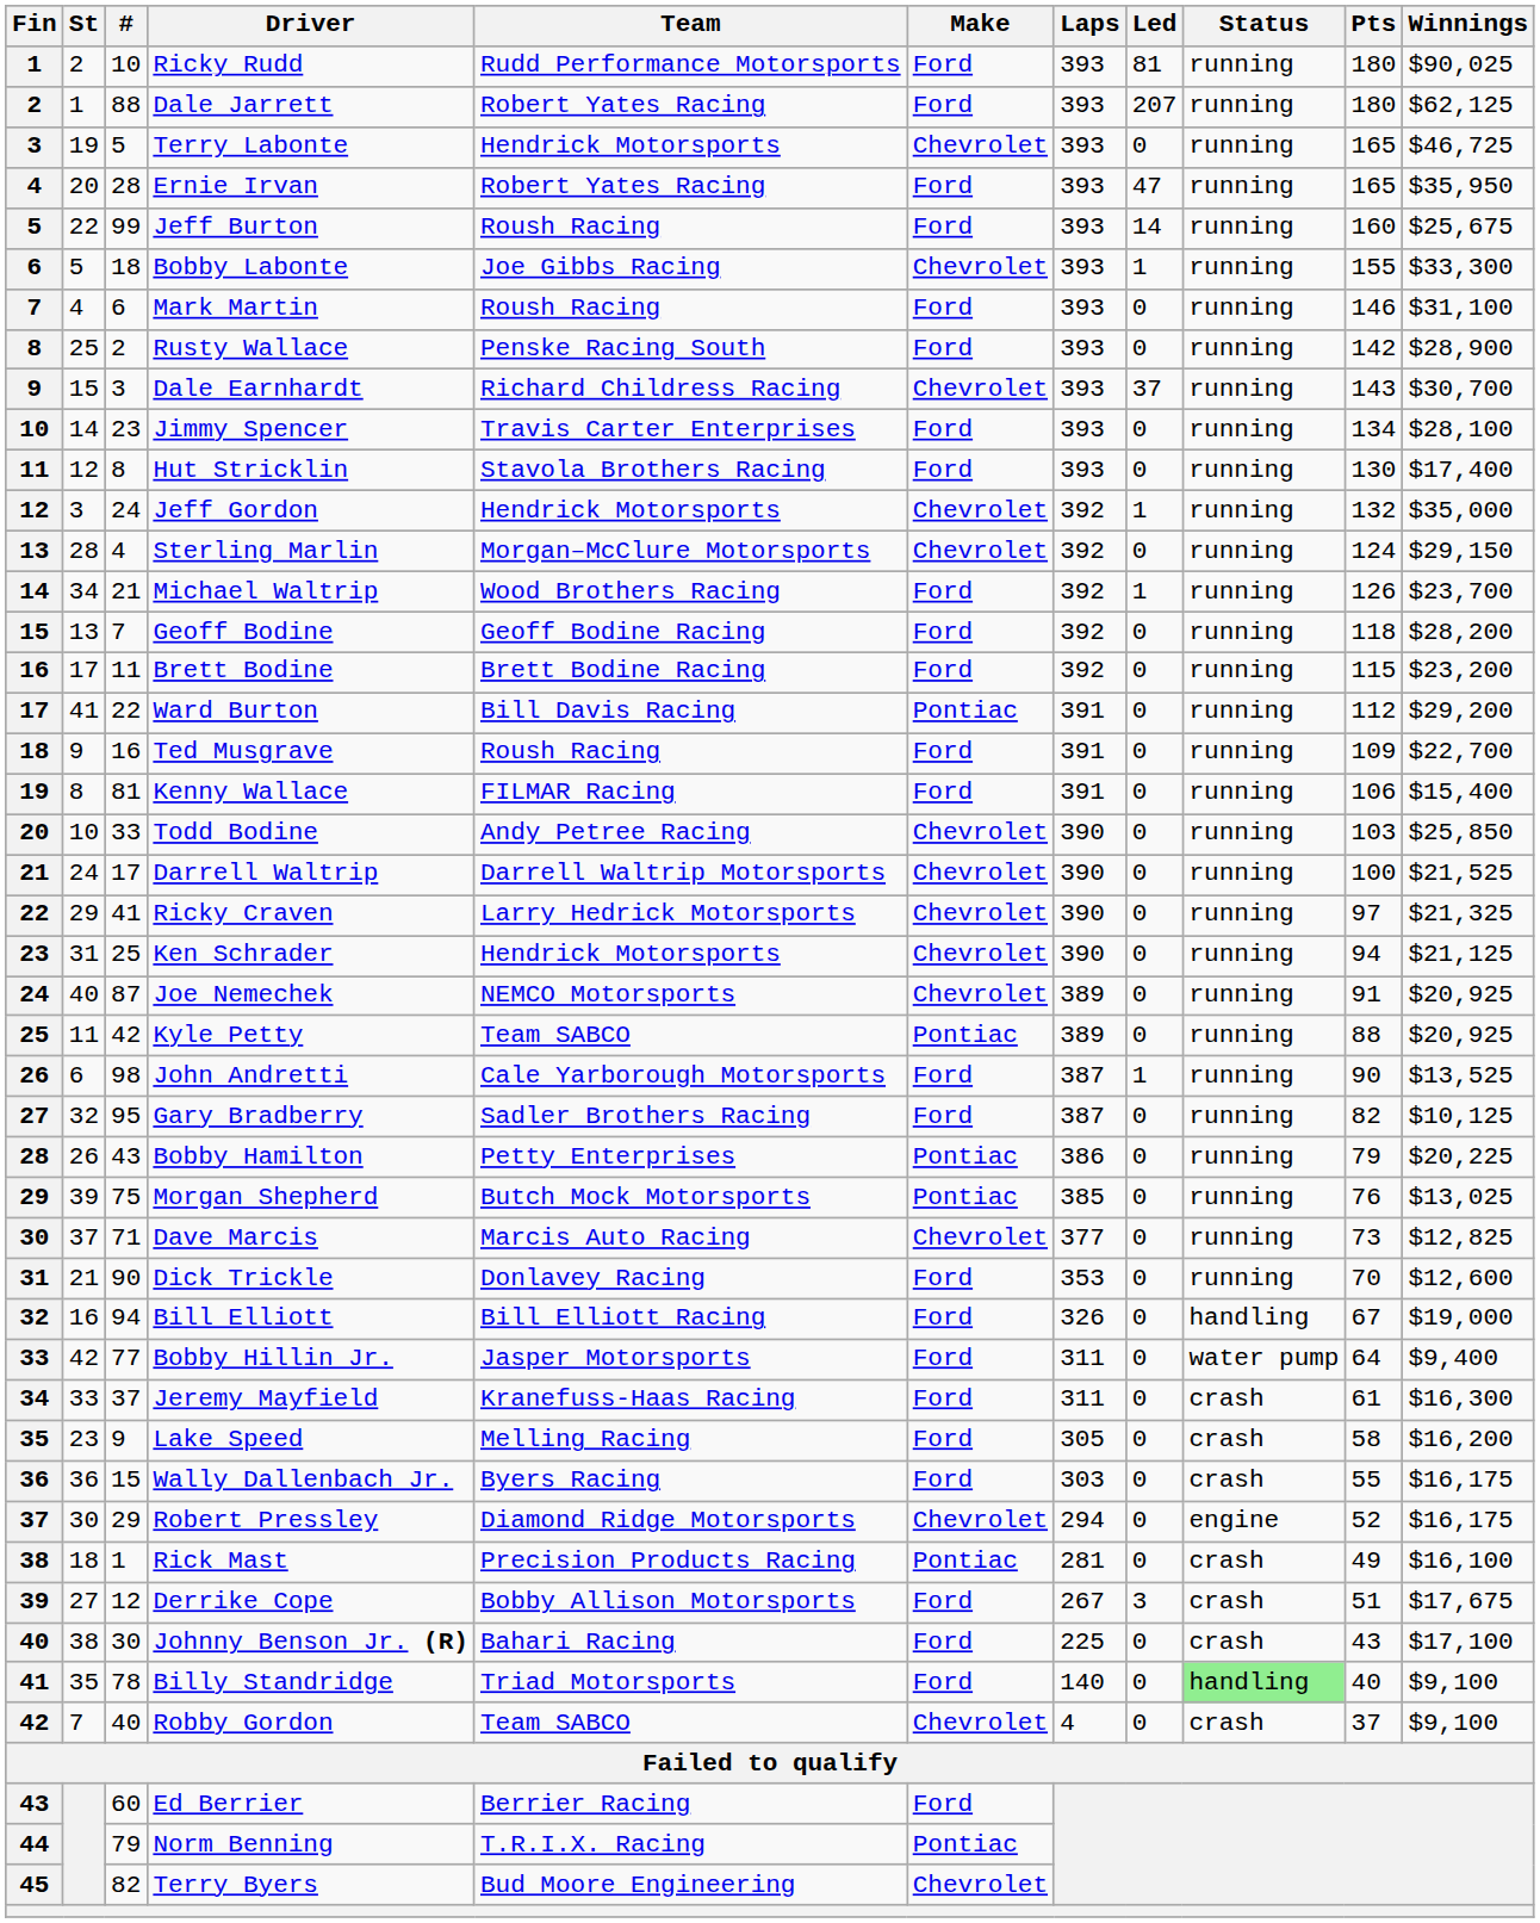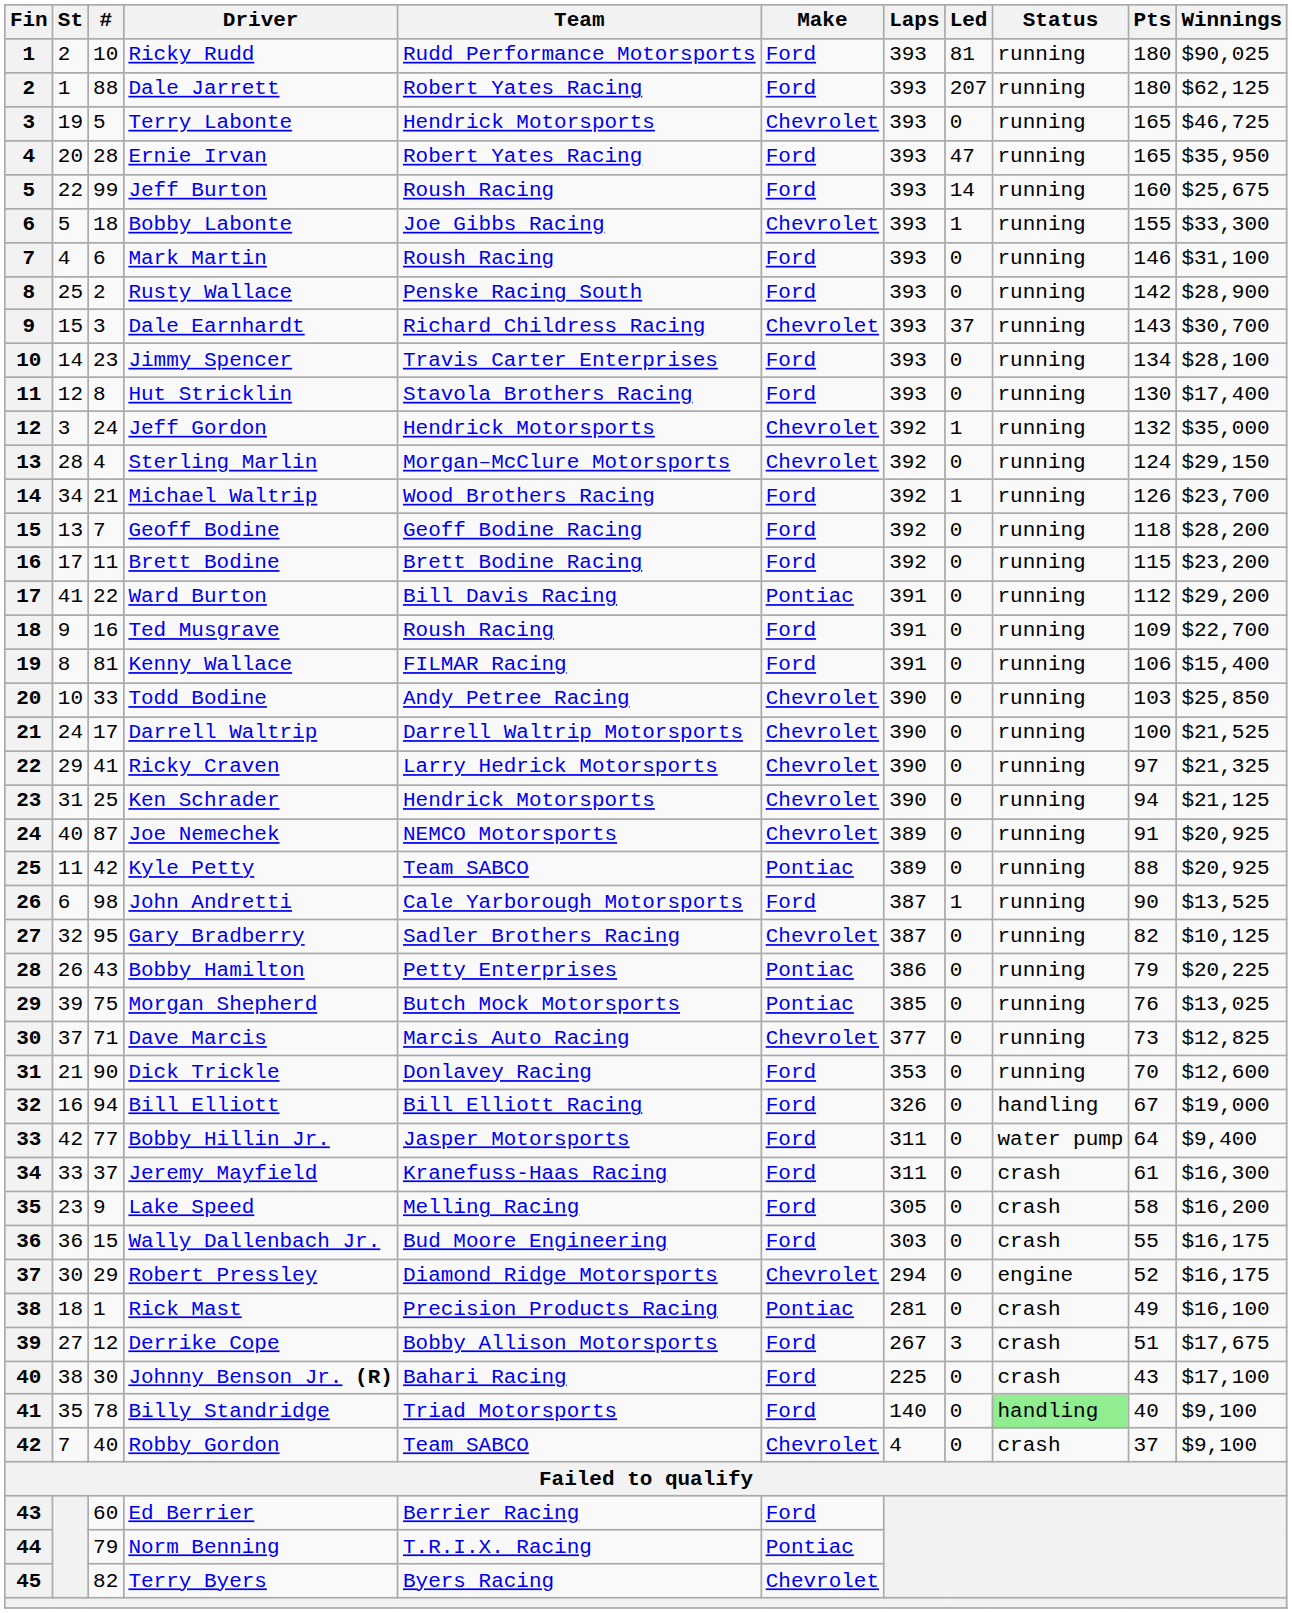 <table class="wikitable" style="font-size:95%">
 <tr>
 <th>Fin</th>
 <th>St</th>
 <th>#</th>
 <th>Driver</th>
 <th>Team</th>
 <th>Make</th>
 <th>Laps</th>
 <th>Led</th>
 <th>Status</th>
 <th>Pts</th>
 <th>Winnings</th>
 </tr>
 <tr>
 <th>1</th>
 <td>2</td>
 <td>10</td>
 <td><a href='#'>Ricky Rudd</a></td>
 <td><a href='#'>Rudd Performance Motorsports</a></td>
 <td><a href='#'>Ford</a></td>
 <td>393</td>
 <td>81</td>
 <td>running</td>
 <td>180</td>
 <td>$90,025</td>
 </tr>
 <tr>
 <th>2</th>
 <td>1</td>
 <td>88</td>
 <td><a href='#'>Dale Jarrett</a></td>
 <td><a href='#'>Robert Yates Racing</a></td>
 <td><a href='#'>Ford</a></td>
 <td>393</td>
 <td>207</td>
 <td>running</td>
 <td>180</td>
 <td>$62,125</td>
 </tr>
 <tr>
 <th>3</th>
 <td>19</td>
 <td>5</td>
 <td><a href='#'>Terry Labonte</a></td>
 <td><a href='#'>Hendrick Motorsports</a></td>
 <td><a href='#'>Chevrolet</a></td>
 <td>393</td>
 <td>0</td>
 <td>running</td>
 <td>165</td>
 <td>$46,725</td>
 </tr>
 <tr>
 <th>4</th>
 <td>20</td>
 <td>28</td>
 <td><a href='#'>Ernie Irvan</a></td>
 <td><a href='#'>Robert Yates Racing</a></td>
 <td><a href='#'>Ford</a></td>
 <td>393</td>
 <td>47</td>
 <td>running</td>
 <td>165</td>
 <td>$35,950</td>
 </tr>
 <tr>
 <th>5</th>
 <td>22</td>
 <td>99</td>
 <td><a href='#'>Jeff Burton</a></td>
 <td><a href='#'>Roush Racing</a></td>
 <td><a href='#'>Ford</a></td>
 <td>393</td>
 <td>14</td>
 <td>running</td>
 <td>160</td>
 <td>$25,675</td>
 </tr>
 <tr>
 <th>6</th>
 <td>5</td>
 <td>18</td>
 <td><a href='#'>Bobby Labonte</a></td>
 <td><a href='#'>Joe Gibbs Racing</a></td>
 <td><a href='#'>Chevrolet</a></td>
 <td>393</td>
 <td>1</td>
 <td>running</td>
 <td>155</td>
 <td>$33,300</td>
 </tr>
 <tr>
 <th>7</th>
 <td>4</td>
 <td>6</td>
 <td><a href='#'>Mark Martin</a></td>
 <td><a href='#'>Roush Racing</a></td>
 <td><a href='#'>Ford</a></td>
 <td>393</td>
 <td>0</td>
 <td>running</td>
 <td>146</td>
 <td>$31,100</td>
 </tr>
 <tr>
 <th>8</th>
 <td>25</td>
 <td>2</td>
 <td><a href='#'>Rusty Wallace</a></td>
 <td><a href='#'>Penske Racing South</a></td>
 <td><a href='#'>Ford</a></td>
 <td>393</td>
 <td>0</td>
 <td>running</td>
 <td>142</td>
 <td>$28,900</td>
 </tr>
 <tr>
 <th>9</th>
 <td>15</td>
 <td>3</td>
 <td><a href='#'>Dale Earnhardt</a></td>
 <td><a href='#'>Richard Childress Racing</a></td>
 <td><a href='#'>Chevrolet</a></td>
 <td>393</td>
 <td>37</td>
 <td>running</td>
 <td>143</td>
 <td>$30,700</td>
 </tr>
 <tr>
 <th>10</th>
 <td>14</td>
 <td>23</td>
 <td><a href='#'>Jimmy Spencer</a></td>
 <td><a href='#'>Travis Carter Enterprises</a></td>
 <td><a href='#'>Ford</a></td>
 <td>393</td>
 <td>0</td>
 <td>running</td>
 <td>134</td>
 <td>$28,100</td>
 </tr>
 <tr>
 <th>11</th>
 <td>12</td>
 <td>8</td>
 <td><a href='#'>Hut Stricklin</a></td>
 <td><a href='#'>Stavola Brothers Racing</a></td>
 <td><a href='#'>Ford</a></td>
 <td>393</td>
 <td>0</td>
 <td>running</td>
 <td>130</td>
 <td>$17,400</td>
 </tr>
 <tr>
 <th>12</th>
 <td>3</td>
 <td>24</td>
 <td><a href='#'>Jeff Gordon</a></td>
 <td><a href='#'>Hendrick Motorsports</a></td>
 <td><a href='#'>Chevrolet</a></td>
 <td>392</td>
 <td>1</td>
 <td>running</td>
 <td>132</td>
 <td>$35,000</td>
 </tr>
 <tr>
 <th>13</th>
 <td>28</td>
 <td>4</td>
 <td><a href='#'>Sterling Marlin</a></td>
 <td><a href='#'>Morgan–McClure Motorsports</a></td>
 <td><a href='#'>Chevrolet</a></td>
 <td>392</td>
 <td>0</td>
 <td>running</td>
 <td>124</td>
 <td>$29,150</td>
 </tr>
 <tr>
 <th>14</th>
 <td>34</td>
 <td>21</td>
 <td><a href='#'>Michael Waltrip</a></td>
 <td><a href='#'>Wood Brothers Racing</a></td>
 <td><a href='#'>Ford</a></td>
 <td>392</td>
 <td>1</td>
 <td>running</td>
 <td>126</td>
 <td>$23,700</td>
 </tr>
 <tr>
 <th>15</th>
 <td>13</td>
 <td>7</td>
 <td><a href='#'>Geoff Bodine</a></td>
 <td><a href='#'>Geoff Bodine Racing</a></td>
 <td><a href='#'>Ford</a></td>
 <td>392</td>
 <td>0</td>
 <td>running</td>
 <td>118</td>
 <td>$28,200</td>
 </tr>
 <tr>
 <th>16</th>
 <td>17</td>
 <td>11</td>
 <td><a href='#'>Brett Bodine</a></td>
 <td><a href='#'>Brett Bodine Racing</a></td>
 <td><a href='#'>Ford</a></td>
 <td>392</td>
 <td>0</td>
 <td>running</td>
 <td>115</td>
 <td>$23,200</td>
 </tr>
 <tr>
 <th>17</th>
 <td>41</td>
 <td>22</td>
 <td><a href='#'>Ward Burton</a></td>
 <td><a href='#'>Bill Davis Racing</a></td>
 <td><a href='#'>Pontiac</a></td>
 <td>391</td>
 <td>0</td>
 <td>running</td>
 <td>112</td>
 <td>$29,200</td>
 </tr>
 <tr>
 <th>18</th>
 <td>9</td>
 <td>16</td>
 <td><a href='#'>Ted Musgrave</a></td>
 <td><a href='#'>Roush Racing</a></td>
 <td><a href='#'>Ford</a></td>
 <td>391</td>
 <td>0</td>
 <td>running</td>
 <td>109</td>
 <td>$22,700</td>
 </tr>
 <tr>
 <th>19</th>
 <td>8</td>
 <td>81</td>
 <td><a href='#'>Kenny Wallace</a></td>
 <td><a href='#'>FILMAR Racing</a></td>
 <td><a href='#'>Ford</a></td>
 <td>391</td>
 <td>0</td>
 <td>running</td>
 <td>106</td>
 <td>$15,400</td>
 </tr>
 <tr>
 <th>20</th>
 <td>10</td>
 <td>33</td>
 <td><a href='#'>Todd Bodine</a></td>
 <td><a href='#'>Andy Petree Racing</a></td>
 <td><a href='#'>Chevrolet</a></td>
 <td>390</td>
 <td>0</td>
 <td>running</td>
 <td>103</td>
 <td>$25,850</td>
 </tr>
 <tr>
 <th>21</th>
 <td>24</td>
 <td>17</td>
 <td><a href='#'>Darrell Waltrip</a></td>
 <td><a href='#'>Darrell Waltrip Motorsports</a></td>
 <td><a href='#'>Chevrolet</a></td>
 <td>390</td>
 <td>0</td>
 <td>running</td>
 <td>100</td>
 <td>$21,525</td>
 </tr>
 <tr>
 <th>22</th>
 <td>29</td>
 <td>41</td>
 <td><a href='#'>Ricky Craven</a></td>
 <td><a href='#'>Larry Hedrick Motorsports</a></td>
 <td><a href='#'>Chevrolet</a></td>
 <td>390</td>
 <td>0</td>
 <td>running</td>
 <td>97</td>
 <td>$21,325</td>
 </tr>
 <tr>
 <th>23</th>
 <td>31</td>
 <td>25</td>
 <td><a href='#'>Ken Schrader</a></td>
 <td><a href='#'>Hendrick Motorsports</a></td>
 <td><a href='#'>Chevrolet</a></td>
 <td>390</td>
 <td>0</td>
 <td>running</td>
 <td>94</td>
 <td>$21,125</td>
 </tr>
 <tr>
 <th>24</th>
 <td>40</td>
 <td>87</td>
 <td><a href='#'>Joe Nemechek</a></td>
 <td><a href='#'>NEMCO Motorsports</a></td>
 <td><a href='#'>Chevrolet</a></td>
 <td>389</td>
 <td>0</td>
 <td>running</td>
 <td>91</td>
 <td>$20,925</td>
 </tr>
 <tr>
 <th>25</th>
 <td>11</td>
 <td>42</td>
 <td><a href='#'>Kyle Petty</a></td>
 <td><a href='#'>Team SABCO</a></td>
 <td><a href='#'>Pontiac</a></td>
 <td>389</td>
 <td>0</td>
 <td>running</td>
 <td>88</td>
 <td>$20,925</td>
 </tr>
 <tr>
 <th>26</th>
 <td>6</td>
 <td>98</td>
 <td><a href='#'>John Andretti</a></td>
 <td><a href='#'>Cale Yarborough Motorsports</a></td>
 <td><a href='#'>Ford</a></td>
 <td>387</td>
 <td>1</td>
 <td>running</td>
 <td>90</td>
 <td>$13,525</td>
 </tr>
 <tr>
 <th>27</th>
 <td>32</td>
 <td>95</td>
 <td><a href='#'>Gary Bradberry</a></td>
 <td><a href='#'>Sadler Brothers Racing</a></td>
-<td><a href='#'>Ford</a></td>
+<td><a href='#'>Chevrolet</a></td>
 <td>387</td>
 <td>0</td>
 <td>running</td>
 <td>82</td>
 <td>$10,125</td>
 </tr>
 <tr>
 <th>28</th>
 <td>26</td>
 <td>43</td>
 <td><a href='#'>Bobby Hamilton</a></td>
 <td><a href='#'>Petty Enterprises</a></td>
 <td><a href='#'>Pontiac</a></td>
 <td>386</td>
 <td>0</td>
 <td>running</td>
 <td>79</td>
 <td>$20,225</td>
 </tr>
 <tr>
 <th>29</th>
 <td>39</td>
 <td>75</td>
 <td><a href='#'>Morgan Shepherd</a></td>
 <td><a href='#'>Butch Mock Motorsports</a></td>
 <td><a href='#'>Pontiac</a></td>
 <td>385</td>
 <td>0</td>
 <td>running</td>
 <td>76</td>
 <td>$13,025</td>
 </tr>
 <tr>
 <th>30</th>
 <td>37</td>
 <td>71</td>
 <td><a href='#'>Dave Marcis</a></td>
 <td><a href='#'>Marcis Auto Racing</a></td>
 <td><a href='#'>Chevrolet</a></td>
 <td>377</td>
 <td>0</td>
 <td>running</td>
 <td>73</td>
 <td>$12,825</td>
 </tr>
 <tr>
 <th>31</th>
 <td>21</td>
 <td>90</td>
 <td><a href='#'>Dick Trickle</a></td>
 <td><a href='#'>Donlavey Racing</a></td>
 <td><a href='#'>Ford</a></td>
 <td>353</td>
 <td>0</td>
 <td>running</td>
 <td>70</td>
 <td>$12,600</td>
 </tr>
 <tr>
 <th>32</th>
 <td>16</td>
 <td>94</td>
 <td><a href='#'>Bill Elliott</a></td>
 <td><a href='#'>Bill Elliott Racing</a></td>
 <td><a href='#'>Ford</a></td>
 <td>326</td>
 <td>0</td>
 <td>handling</td>
 <td>67</td>
 <td>$19,000</td>
 </tr>
 <tr>
 <th>33</th>
 <td>42</td>
 <td>77</td>
 <td><a href='#'>Bobby Hillin Jr.</a></td>
 <td><a href='#'>Jasper Motorsports</a></td>
 <td><a href='#'>Ford</a></td>
 <td>311</td>
 <td>0</td>
 <td>water pump</td>
 <td>64</td>
 <td>$9,400</td>
 </tr>
 <tr>
 <th>34</th>
 <td>33</td>
 <td>37</td>
 <td><a href='#'>Jeremy Mayfield</a></td>
 <td><a href='#'>Kranefuss-Haas Racing</a></td>
 <td><a href='#'>Ford</a></td>
 <td>311</td>
 <td>0</td>
 <td>crash</td>
 <td>61</td>
 <td>$16,300</td>
 </tr>
 <tr>
 <th>35</th>
 <td>23</td>
 <td>9</td>
 <td><a href='#'>Lake Speed</a></td>
 <td><a href='#'>Melling Racing</a></td>
 <td><a href='#'>Ford</a></td>
 <td>305</td>
 <td>0</td>
 <td>crash</td>
 <td>58</td>
 <td>$16,200</td>
 </tr>
 <tr>
 <th>36</th>
 <td>36</td>
 <td>15</td>
 <td><a href='#'>Wally Dallenbach Jr.</a></td>
-<td><a href='#'>Byers Racing</a></td>
+<td><a href='#'>Bud Moore Engineering</a></td>
 <td><a href='#'>Ford</a></td>
 <td>303</td>
 <td>0</td>
 <td>crash</td>
 <td>55</td>
 <td>$16,175</td>
 </tr>
 <tr>
 <th>37</th>
 <td>30</td>
 <td>29</td>
 <td><a href='#'>Robert Pressley</a></td>
 <td><a href='#'>Diamond Ridge Motorsports</a></td>
 <td><a href='#'>Chevrolet</a></td>
 <td>294</td>
 <td>0</td>
 <td>engine</td>
 <td>52</td>
 <td>$16,175</td>
 </tr>
 <tr>
 <th>38</th>
 <td>18</td>
 <td>1</td>
 <td><a href='#'>Rick Mast</a></td>
 <td><a href='#'>Precision Products Racing</a></td>
 <td><a href='#'>Pontiac</a></td>
 <td>281</td>
 <td>0</td>
 <td>crash</td>
 <td>49</td>
 <td>$16,100</td>
 </tr>
 <tr>
 <th>39</th>
 <td>27</td>
 <td>12</td>
 <td><a href='#'>Derrike Cope</a></td>
 <td><a href='#'>Bobby Allison Motorsports</a></td>
 <td><a href='#'>Ford</a></td>
 <td>267</td>
 <td>3</td>
 <td>crash</td>
 <td>51</td>
 <td>$17,675</td>
 </tr>
 <tr>
 <th>40</th>
 <td>38</td>
 <td>30</td>
 <td><a href='#'>Johnny Benson Jr.</a> <strong>(R)</strong></td>
 <td><a href='#'>Bahari Racing</a></td>
 <td><a href='#'>Ford</a></td>
 <td>225</td>
 <td>0</td>
 <td>crash</td>
 <td>43</td>
 <td>$17,100</td>
 </tr>
 <tr>
 <th>41</th>
 <td>35</td>
 <td>78</td>
 <td><a href='#'>Billy Standridge</a></td>
 <td><a href='#'>Triad Motorsports</a></td>
 <td><a href='#'>Ford</a></td>
 <td>140</td>
 <td>0</td>
 <td style="background: lightgreen;">handling</td>
 <td>40</td>
 <td>$9,100</td>
 </tr>
 <tr>
 <th>42</th>
 <td>7</td>
 <td>40</td>
 <td><a href='#'>Robby Gordon</a></td>
 <td><a href='#'>Team SABCO</a></td>
 <td><a href='#'>Chevrolet</a></td>
 <td>4</td>
 <td>0</td>
 <td>crash</td>
 <td>37</td>
 <td>$9,100</td>
 </tr>
 <tr>
 <th colspan="11">Failed to qualify</th>
 </tr>
 <tr>
 <th>43</th>
 <th rowspan="3"></th>
 <td>60</td>
 <td><a href='#'>Ed Berrier</a></td>
 <td><a href='#'>Berrier Racing</a></td>
 <td><a href='#'>Ford</a></td>
 <th colspan="5" rowspan="3"></th>
 </tr>
 <tr>
 <th>44</th>
 <td>79</td>
 <td><a href='#'>Norm Benning</a></td>
 <td><a href='#'>T.R.I.X. Racing</a></td>
 <td><a href='#'>Pontiac</a></td>
 </tr>
 <tr>
 <th>45</th>
 <td>82</td>
 <td><a href='#'>Terry Byers</a></td>
-<td><a href='#'>Bud Moore Engineering</a></td>
+<td><a href='#'>Byers Racing</a></td>
 <td><a href='#'>Chevrolet</a></td>
 </tr>
 <tr>
 <th colspan="11"></th>
 </tr>
 </table>
